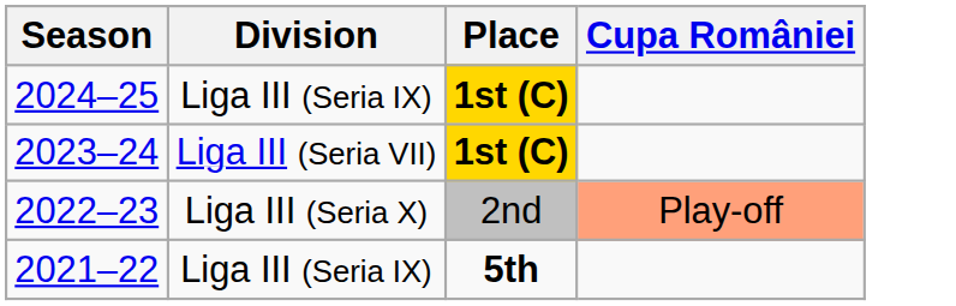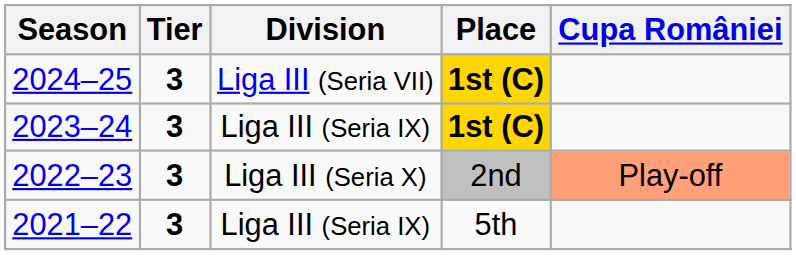 <table class="wikitable" style="text-align:center; font-size:90%">
 <tr>
 <th>Season</th>
+<th>Tier</th>
 <th>Division</th>
 <th>Place</th>
 <th><a href='#'>Cupa României</a></th>
 </tr>
 <tr>
 <td><a href='#'>2024–25</a></td>
+<td><strong>3</strong></td>
+<td><a href='#'>Liga III</a> <small>(Seria VII)</small></td>
+<td align=center bgcolor=gold><strong>1st (C)</strong></td>
+<td></td>
+</tr>
+<tr>
+<td><a href='#'>2023–24</a></td>
+<td><strong>3</strong></td>
 <td>Liga III <small>(Seria IX)</small></td>
 <td align=center bgcolor=gold><strong>1st (C)</strong></td>
 <td></td>
 </tr>
 <tr>
-<td><a href='#'>2023–24</a></td>
-<td><a href='#'>Liga III</a> <small>(Seria VII)</small></td>
-<td align=center bgcolor=gold><strong>1st (C)</strong></td>
-<td></td>
-</tr>
-<tr>
 <td><a href='#'>2022–23</a></td>
+<td><strong>3</strong></td>
 <td>Liga III <small>(Seria X)</small></td>
 <td align=center bgcolor=silver>2nd</td>
 <td style="background: lightsalmon;">Play-off</td>
 </tr>
 <tr>
 <td><a href='#'>2021–22</a></td>
+<td><strong>3</strong></td>
 <td>Liga III <small>(Seria IX)</small></td>
-<td><strong>5th</strong></td>
+<td>5th</td>
 <td></td>
 </tr>
 </table>
